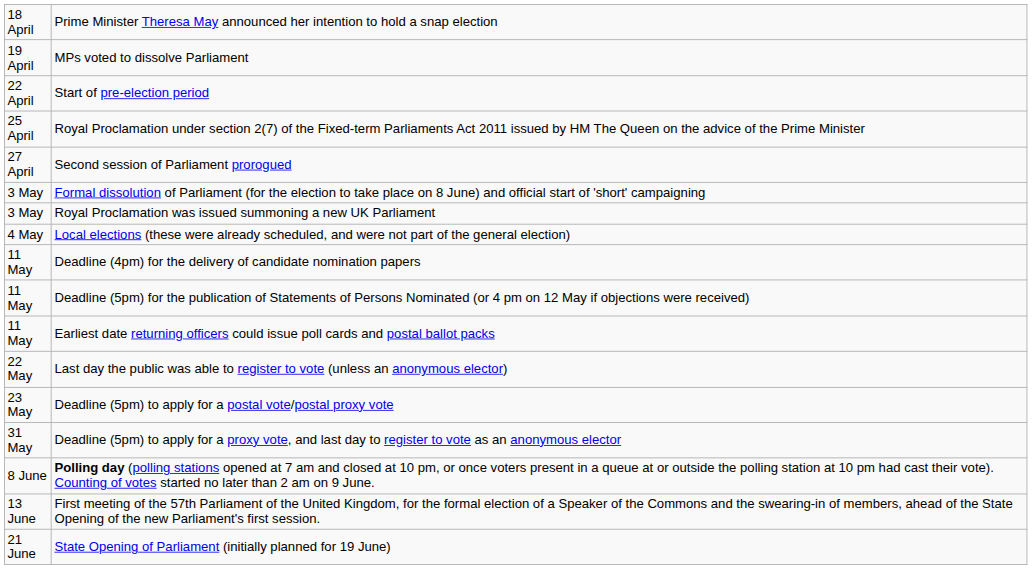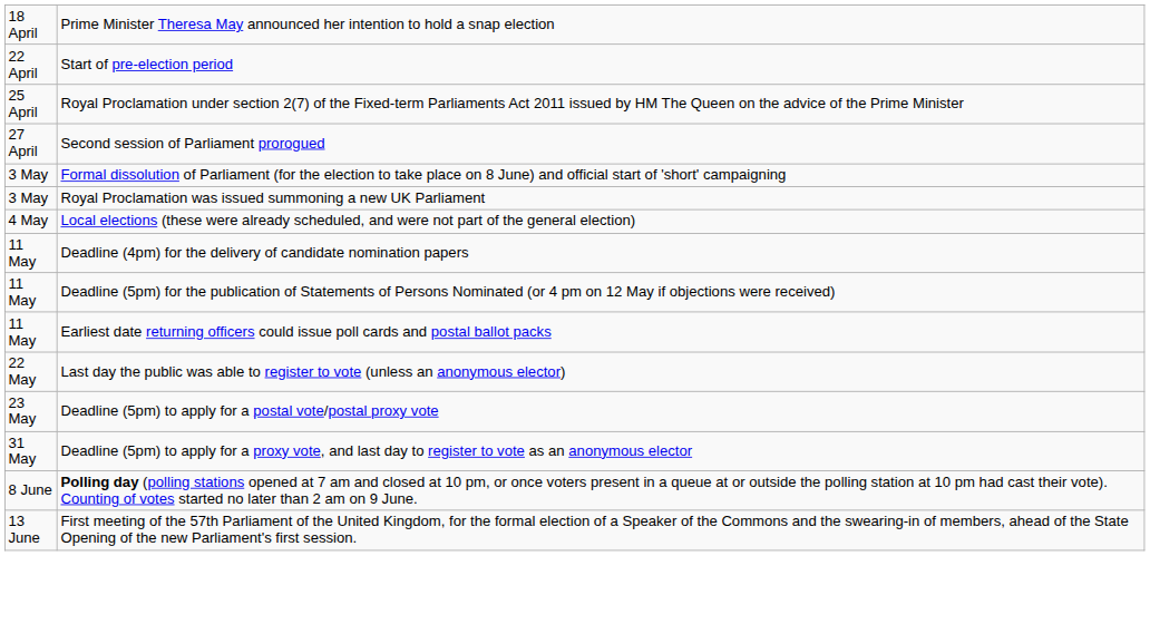 <table class="wikitable">
 <tr>
 <td style="width: 50px;">18 April</td>
 <td>Prime Minister <a href='#'>Theresa May</a> announced her intention to hold a snap election</td>
-</tr>
-<tr>
-<td>19 April</td>
-<td>MPs voted to dissolve Parliament</td>
 </tr>
 <tr>
 <td>22 April</td>
 <td>Start of <a href='#'>pre-election period</a></td>
 </tr>
 <tr>
 <td>25 April</td>
 <td>Royal Proclamation under section 2(7) of the Fixed-term Parliaments Act 2011 issued by HM The Queen on the advice of the Prime Minister</td>
 </tr>
 <tr>
 <td>27 April</td>
 <td>Second session of Parliament <a href='#'>prorogued</a></td>
 </tr>
 <tr>
 <td>3 May</td>
 <td><a href='#'>Formal dissolution</a> of Parliament (for the election to take place on 8 June) and official start of 'short' campaigning</td>
 </tr>
 <tr>
 <td>3 May</td>
 <td>Royal Proclamation was issued summoning a new UK Parliament</td>
 </tr>
 <tr>
 <td>4 May</td>
 <td><a href='#'>Local elections</a> (these were already scheduled, and were not part of the general election)</td>
 </tr>
 <tr>
 <td>11 May</td>
 <td>Deadline (4pm) for the delivery of candidate nomination papers</td>
 </tr>
 <tr>
 <td>11 May</td>
 <td>Deadline (5pm) for the publication of Statements of Persons Nominated (or 4 pm on 12 May if objections were received)</td>
 </tr>
 <tr>
 <td>11 May</td>
 <td>Earliest date <a href='#'>returning officers</a> could issue poll cards and <a href='#'>postal ballot packs</a></td>
 </tr>
 <tr>
 <td>22 May</td>
 <td>Last day the public was able to <a href='#'>register to vote</a> (unless an <a href='#'>anonymous elector</a>)</td>
 </tr>
 <tr>
 <td>23 May</td>
 <td>Deadline (5pm) to apply for a <a href='#'>postal vote</a>/<a href='#'>postal proxy vote</a></td>
 </tr>
 <tr>
 <td>31 May</td>
 <td>Deadline (5pm) to apply for a <a href='#'>proxy vote</a>, and last day to <a href='#'>register to vote</a> as an <a href='#'>anonymous elector</a></td>
 </tr>
 <tr>
 <td>8 June</td>
 <td><strong>Polling day</strong> (<a href='#'>polling stations</a> opened at 7 am and closed at 10 pm, or once voters present in a queue at or outside the polling station at 10 pm had cast their vote). <a href='#'>Counting of votes</a> started no later than 2 am on 9 June.</td>
 </tr>
 <tr>
 <td>13 June</td>
 <td>First meeting of the 57th Parliament of the United Kingdom, for the formal election of a Speaker of the Commons and the swearing-in of members, ahead of the State Opening of the new Parliament's first session.</td>
 </tr>
-<tr>
-<td>21 June</td>
-<td><a href='#'>State Opening of Parliament</a> (initially planned for 19 June)</td>
-</tr>
 </table>
